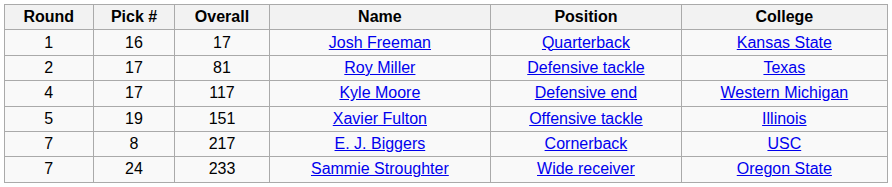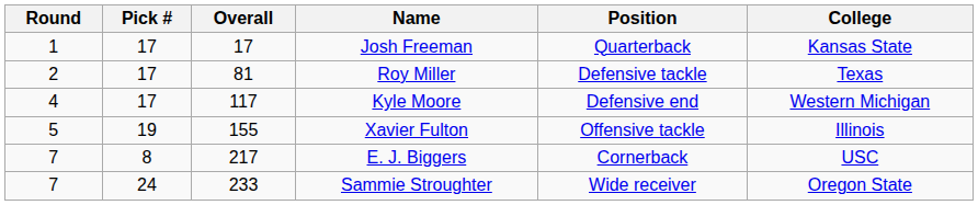 <table class="wikitable sortable sortable" style="width: 100%; text-align:center">
 <tr>
 <th>Round</th>
 <th>Pick #</th>
 <th>Overall</th>
 <th>Name</th>
 <th>Position</th>
 <th>College</th>
 </tr>
 <tr>
 <td>1</td>
-<td>16</td>
+<td>17</td>
 <td>17</td>
 <td><a href='#'>Josh Freeman</a></td>
 <td><a href='#'>Quarterback</a></td>
 <td><a href='#'>Kansas State</a></td>
 </tr>
 <tr>
 <td>2</td>
 <td>17</td>
 <td>81</td>
 <td><a href='#'>Roy Miller</a></td>
 <td><a href='#'>Defensive tackle</a></td>
 <td><a href='#'>Texas</a></td>
 </tr>
 <tr>
 <td>4</td>
 <td>17</td>
 <td>117</td>
 <td><a href='#'>Kyle Moore</a></td>
 <td><a href='#'>Defensive end</a></td>
 <td><a href='#'>Western Michigan</a></td>
 </tr>
 <tr>
 <td>5</td>
 <td>19</td>
-<td>151</td>
+<td>155</td>
 <td><a href='#'>Xavier Fulton</a></td>
 <td><a href='#'>Offensive tackle</a></td>
 <td><a href='#'>Illinois</a></td>
 </tr>
 <tr>
 <td>7</td>
 <td>8</td>
 <td>217</td>
 <td><a href='#'>E. J. Biggers</a></td>
 <td><a href='#'>Cornerback</a></td>
 <td><a href='#'>USC</a></td>
 </tr>
 <tr>
 <td>7</td>
 <td>24</td>
 <td>233</td>
 <td><a href='#'>Sammie Stroughter</a></td>
 <td><a href='#'>Wide receiver</a></td>
 <td><a href='#'>Oregon State</a></td>
 </tr>
 </table>
